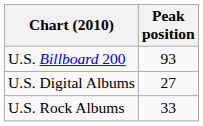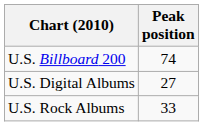 <table class="wikitable sortable">
 <tr>
 <th>Chart (2010)</th>
 <th>Peak<br>position</th>
 </tr>
 <tr>
 <td>U.S. <a href='#'><em>Billboard</em> 200</a></td>
-<td style="text-align:center;">93</td>
+<td style="text-align:center;">74</td>
 </tr>
 <tr>
 <td>U.S. Digital Albums</td>
 <td style="text-align:center;">27</td>
 </tr>
 <tr>
 <td>U.S. Rock Albums</td>
 <td style="text-align:center;">33</td>
 </tr>
 </table>
